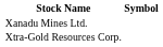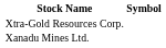 <table style="background:transparent;">
 <tr>
 <th>Stock Name</th>
 <th>Symbol</th>
+</tr>
+<tr --->
+<td>Xtra-Gold Resources Corp.</td>
+<td></td>
 </tr>
 <tr>
 <td>Xanadu Mines Ltd.</td>
 <td></td>
 </tr>
 <tr --->
-<td>Xtra-Gold Resources Corp.</td>
-<td></td>
-</tr>
-<tr --->
 </tr>
 </table>
